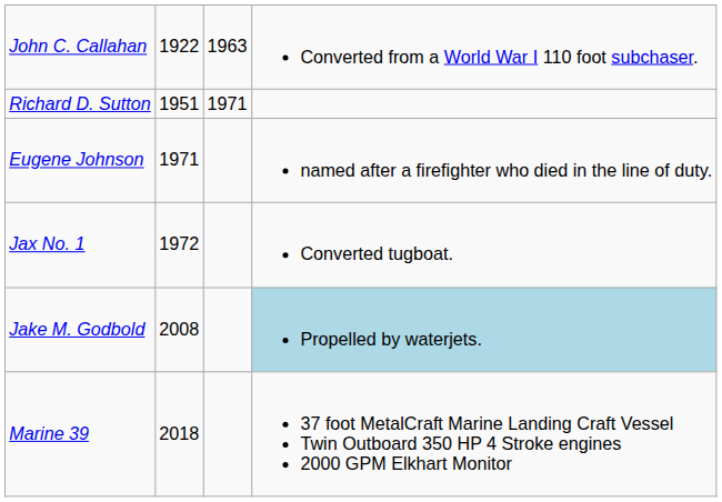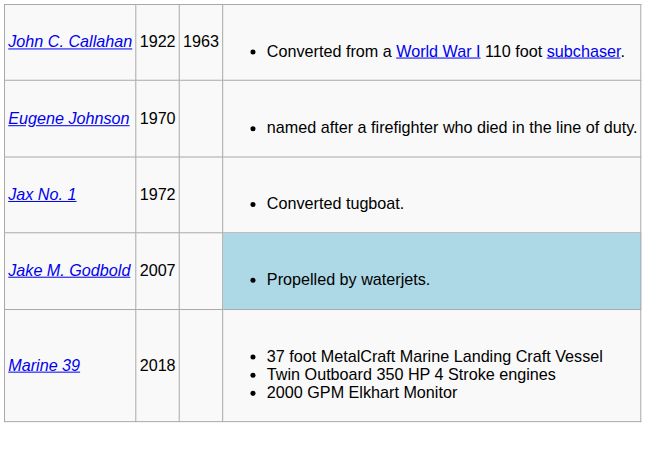 <table class="wikitable sortable">
 <tr>
 <td><em><a href='#'>John C. Callahan</a></em></td>
 <td>1922</td>
 <td>1963</td>
 <td><br><ul><li>Converted from a <a href='#'>World War I</a> 110 foot <a href='#'>subchaser</a>.</li></ul></td>
 </tr>
 <tr>
-<td><em><a href='#'>Richard D. Sutton</a></em></td>
-<td>1951</td>
-<td>1971</td>
-<td></td>
-</tr>
-<tr>
 <td><em><a href='#'>Eugene Johnson</a></em></td>
-<td>1971</td>
+<td>1970</td>
 <td></td>
 <td><br><ul><li>named after a firefighter who died in the line of duty.</li></ul></td>
 </tr>
 <tr>
 <td><em><a href='#'>Jax No. 1</a></em></td>
 <td>1972</td>
 <td></td>
 <td><br><ul><li>Converted tugboat.</li></ul></td>
 </tr>
 <tr>
 <td><em><a href='#'>Jake M. Godbold</a></em></td>
-<td>2008</td>
+<td>2007</td>
 <td></td>
 <td style="background: lightblue;"><br><ul><li>Propelled by waterjets.</li></ul></td>
 </tr>
 <tr>
 <td><em><a href='#'>Marine 39</a></em></td>
 <td>2018</td>
 <td></td>
 <td><br><ul><li>37 foot MetalCraft Marine Landing Craft Vessel</li><li>Twin Outboard 350 HP 4 Stroke engines</li><li>2000 GPM Elkhart Monitor</li></ul></td>
 </tr>
 </table>
